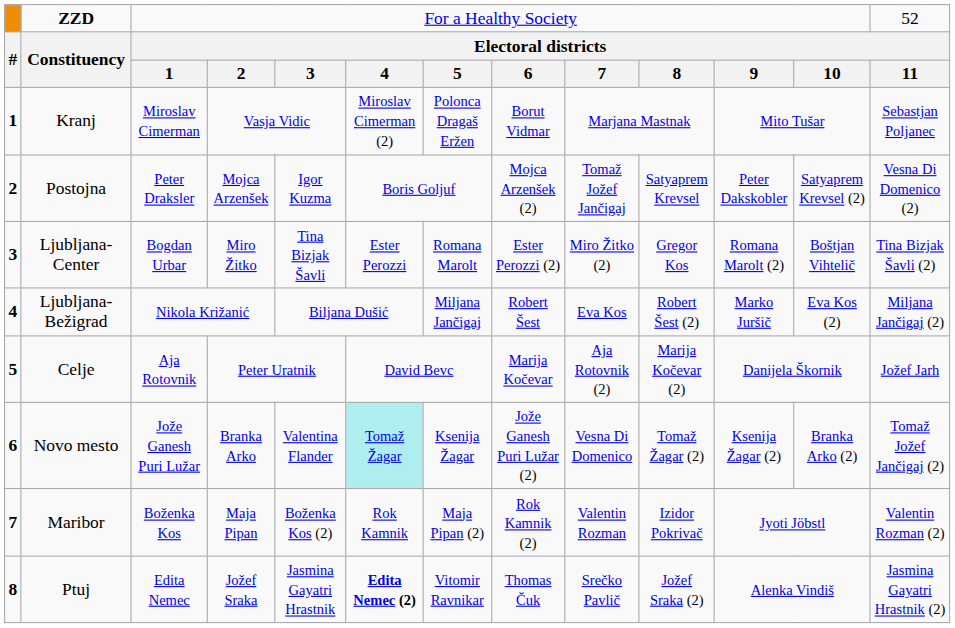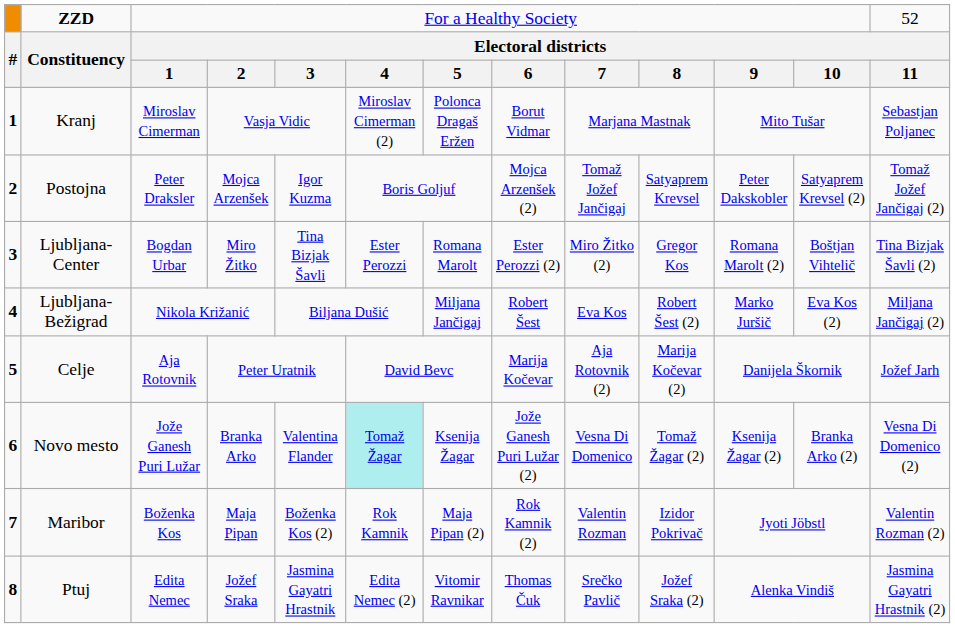 <table class="wikitable" style="text-align: center;">
 <tr>
 <td style="background:#ef8c00"></td>
 <td><strong>ZZD</strong></td>
 <td colspan="10"><a href='#'>For a Healthy Society</a><br></td>
 <td>52<br></td>
 </tr>
 <tr>
 <th rowspan="2">#</th>
 <th rowspan="2">Constituency</th>
 <th colspan="11">Electoral districts</th>
 </tr>
 <tr>
 <th>1</th>
 <th>2</th>
 <th>3</th>
 <th>4</th>
 <th>5</th>
 <th>6</th>
 <th>7</th>
 <th>8</th>
 <th>9</th>
 <th>10</th>
 <th>11</th>
 </tr>
 <tr>
 <td style="text-align:center;"><strong>1</strong></td>
 <td>Kranj</td>
 <td><a href='#'><small>Miroslav Cimerman</small></a></td>
 <td colspan="2"><a href='#'><small>Vasja Vidic</small></a></td>
 <td><small><a href='#'>Miroslav Cimerman</a> (2)</small></td>
 <td><a href='#'><small>Polonca Dragaš Eržen</small></a></td>
 <td><a href='#'><small>Borut Vidmar</small></a></td>
 <td colspan="2"><a href='#'><small>Marjana Mastnak</small></a></td>
 <td colspan="2"><a href='#'><small>Mito Tušar</small></a></td>
 <td><a href='#'><small>Sebastjan Poljanec</small></a></td>
 </tr>
 <tr>
 <td style="text-align:center;"><strong>2</strong></td>
 <td>Postojna</td>
 <td><a href='#'><small>Peter Draksler</small></a></td>
 <td><a href='#'><small>Mojca Arzenšek</small></a></td>
 <td><a href='#'><small>Igor Kuzma</small></a></td>
 <td colspan="2"><a href='#'><small>Boris Goljuf</small></a></td>
 <td><small><a href='#'>Mojca Arzenšek</a> (2)</small></td>
 <td><a href='#'><small>Tomaž Jožef Jančigaj</small></a></td>
 <td><a href='#'><small>Satyaprem Krevsel</small></a></td>
 <td><a href='#'><small>Peter Dakskobler</small></a></td>
 <td><small><a href='#'>Satyaprem Krevsel</a> (2)</small></td>
-<td><small><a href='#'>Vesna Di Domenico</a> (2)</small></td>
+<td><small><a href='#'>Tomaž Jožef Jančigaj</a> (2)</small></td>
 </tr>
 <tr>
 <td style="text-align:center;"><strong>3</strong></td>
 <td>Ljubljana-Center</td>
 <td><a href='#'><small>Bogdan Urbar</small></a></td>
 <td><a href='#'><small>Miro Žitko</small></a></td>
 <td><a href='#'><small>Tina Bizjak Šavli</small></a></td>
 <td><a href='#'><small>Ester Perozzi</small></a></td>
 <td><a href='#'><small>Romana Marolt</small></a></td>
 <td><small><a href='#'>Ester Perozzi</a> (2)</small></td>
 <td><small><a href='#'>Miro Žitko</a> (2)</small></td>
 <td><a href='#'><small>Gregor Kos</small></a></td>
 <td><small><a href='#'>Romana Marolt</a> (2)</small></td>
 <td><a href='#'><small>Boštjan Vihtelič</small></a></td>
 <td><small><a href='#'>Tina Bizjak Šavli</a> (2)</small></td>
 </tr>
 <tr>
 <td style="text-align:center;"><strong>4</strong></td>
 <td>Ljubljana-Bežigrad</td>
 <td colspan="2"><a href='#'><small>Nikola Križanić</small></a></td>
 <td colspan="2"><a href='#'><small>Biljana Dušić</small></a></td>
 <td><a href='#'><small>Miljana Jančigaj</small></a></td>
 <td><a href='#'><small>Robert Šest</small></a></td>
 <td><a href='#'><small>Eva Kos</small></a></td>
 <td><small><a href='#'>Robert Šest</a> (2)</small></td>
 <td><a href='#'><small>Marko Juršič</small></a></td>
 <td><small><a href='#'>Eva Kos</a> (2)</small></td>
 <td><small><a href='#'>Miljana Jančigaj</a> (2)</small></td>
 </tr>
 <tr>
 <td style="text-align:center;"><strong>5</strong></td>
 <td>Celje</td>
 <td><a href='#'><small>Aja Rotovnik</small></a></td>
 <td colspan="2"><a href='#'><small>Peter Uratnik</small></a></td>
 <td colspan="2"><a href='#'><small>David Bevc</small></a></td>
 <td><a href='#'><small>Marija Kočevar</small></a></td>
 <td><small><a href='#'>Aja Rotovnik</a> (2)</small></td>
 <td><small><a href='#'>Marija Kočevar</a> (2)</small></td>
 <td colspan="2"><a href='#'><small>Danijela Škornik</small></a></td>
 <td><a href='#'><small>Jožef Jarh</small></a></td>
 </tr>
 <tr>
 <td style="text-align:center;"><strong>6</strong></td>
 <td>Novo mesto</td>
 <td><a href='#'><small>Jože Ganesh Puri Lužar</small></a></td>
 <td><a href='#'><small>Branka Arko</small></a></td>
 <td><a href='#'><small>Valentina Flander</small></a></td>
 <td style="background: paleturquoise;"><a href='#'><small>Tomaž Žagar</small></a></td>
 <td><a href='#'><small>Ksenija Žagar</small></a></td>
 <td><small><a href='#'>Jože Ganesh Puri Lužar</a> (2)</small></td>
 <td><a href='#'><small>Vesna Di Domenico</small></a></td>
 <td><small><a href='#'>Tomaž Žagar</a> (2)</small></td>
 <td><small><a href='#'>Ksenija Žagar</a> (2)</small></td>
 <td><small><a href='#'>Branka Arko</a> (2)</small></td>
-<td><small><a href='#'>Tomaž Jožef Jančigaj</a> (2)</small></td>
+<td><small><a href='#'>Vesna Di Domenico</a> (2)</small></td>
 </tr>
 <tr>
 <td style="text-align:center;"><strong>7</strong></td>
 <td>Maribor</td>
 <td><a href='#'><small>Boženka Kos</small></a></td>
 <td><a href='#'><small>Maja Pipan</small></a></td>
 <td><small><a href='#'>Boženka Kos</a> (2)</small></td>
 <td><a href='#'><small>Rok Kamnik</small></a></td>
 <td><small><a href='#'>Maja Pipan</a> (2)</small></td>
 <td><small><a href='#'>Rok Kamnik</a> (2)</small></td>
 <td><a href='#'><small>Valentin Rozman</small></a></td>
 <td><a href='#'><small>Izidor Pokrivač</small></a></td>
 <td colspan="2"><a href='#'><small>Jyoti Jöbstl</small></a></td>
 <td><small><a href='#'>Valentin Rozman</a> (2)</small></td>
 </tr>
 <tr>
 <td style="text-align:center;"><strong>8</strong></td>
 <td>Ptuj</td>
 <td><a href='#'><small>Edita Nemec</small></a></td>
 <td><a href='#'><small>Jožef Sraka</small></a></td>
 <td><a href='#'><small>Jasmina Gayatri Hrastnik</small></a></td>
-<td><strong><small><a href='#'>Edita Nemec</a> (2)</small></strong></td>
+<td><small><a href='#'>Edita Nemec</a> (2)</small></td>
 <td><a href='#'><small>Vitomir Ravnikar</small></a></td>
 <td><a href='#'><small>Thomas Čuk</small></a></td>
 <td><a href='#'><small>Srečko Pavlič</small></a></td>
 <td><small><a href='#'>Jožef Sraka</a> (2)</small></td>
 <td colspan="2"><a href='#'><small>Alenka Vindiš</small></a></td>
 <td><small><a href='#'>Jasmina Gayatri Hrastnik</a> (2)</small></td>
 </tr>
 </table>
